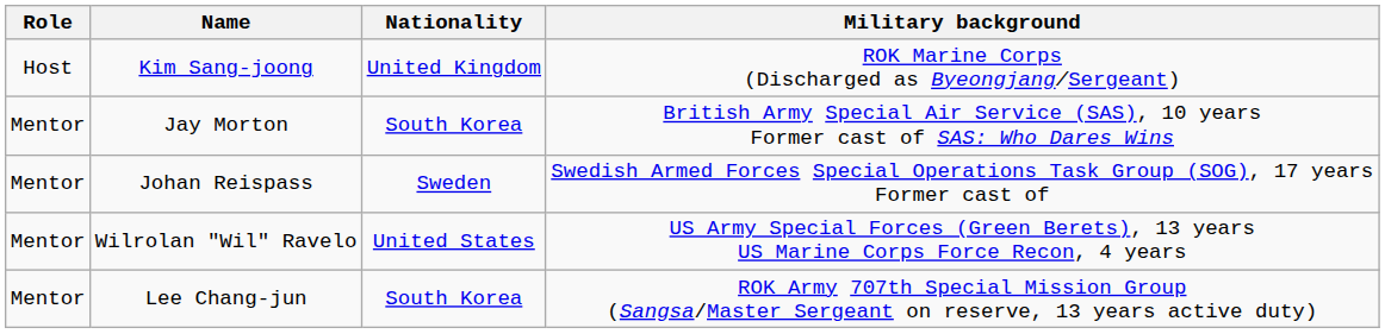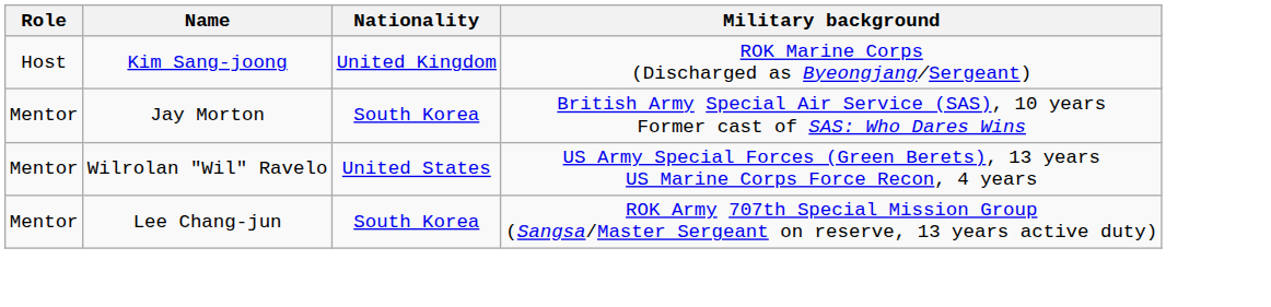 <table class="wikitable" style="text-align:center;">
 <tr>
 <th>Role</th>
 <th>Name</th>
 <th>Nationality</th>
 <th>Military background</th>
 </tr>
 <tr>
 <td>Host</td>
 <td><a href='#'>Kim Sang-joong</a></td>
 <td><a href='#'>United Kingdom</a></td>
 <td><a href='#'>ROK Marine Corps</a><br>(Discharged as <em><a href='#'>Byeongjang</a>/</em><a href='#'>Sergeant</a>)</td>
 </tr>
 <tr>
 <td>Mentor</td>
 <td>Jay Morton</td>
 <td><a href='#'>South Korea</a></td>
 <td><a href='#'>British Army</a> <a href='#'>Special Air Service (SAS)</a>, 10 years<br>Former cast of <em><a href='#'>SAS: Who Dares Wins</a></em></td>
 </tr>
 <tr>
 <td>Mentor</td>
-<td>Johan Reispass</td>
-<td><a href='#'>Sweden</a></td>
-<td><a href='#'>Swedish Armed Forces</a> <a href='#'>Special Operations Task Group (SOG)</a>, 17 years<br>Former cast of <em></em></td>
-</tr>
-<tr>
-<td>Mentor</td>
 <td>Wilrolan "Wil" Ravelo</td>
 <td><a href='#'>United States</a></td>
 <td><a href='#'>US Army Special Forces (Green Berets)</a>, 13 years<br><a href='#'>US Marine Corps Force Recon</a>, 4 years</td>
 </tr>
 <tr>
 <td>Mentor</td>
 <td>Lee Chang-jun</td>
 <td><a href='#'>South Korea</a></td>
 <td><a href='#'>ROK Army</a> <a href='#'>707th Special Mission Group</a><br>(<em><a href='#'>Sangsa</a></em>/<a href='#'>Master Sergeant</a> on reserve, 13 years active duty)</td>
 </tr>
 </table>
